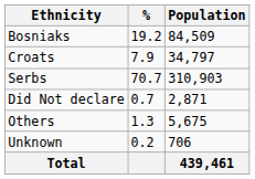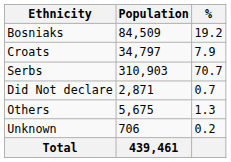 <table class="wikitable">
 <tr>
 <th>Ethnicity</th>
+<th>Population</th>
 <th>%</th>
-<th>Population</th>
 </tr>
 <tr>
 <td>Bosniaks</td>
+<td>84,509</td>
 <td>19.2</td>
-<td>84,509</td>
 </tr>
 <tr>
 <td>Croats</td>
+<td>34,797</td>
 <td>7.9</td>
-<td>34,797</td>
 </tr>
 <tr>
 <td>Serbs</td>
+<td>310,903</td>
 <td>70.7</td>
-<td>310,903</td>
 </tr>
 <tr>
 <td>Did Not declare</td>
+<td>2,871</td>
 <td>0.7</td>
-<td>2,871</td>
 </tr>
 <tr>
 <td>Others</td>
+<td>5,675</td>
 <td>1.3</td>
-<td>5,675</td>
 </tr>
 <tr>
 <td>Unknown</td>
+<td>706</td>
 <td>0.2</td>
-<td>706</td>
 </tr>
 <tr>
 <th>Total</th>
+<th>439,461</th>
 <th></th>
-<th>439,461</th>
 </tr>
 </table>
